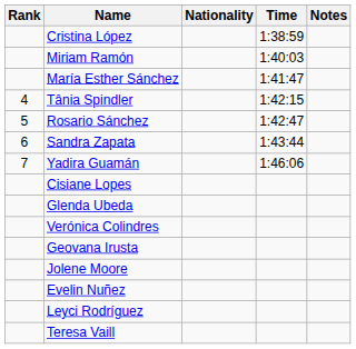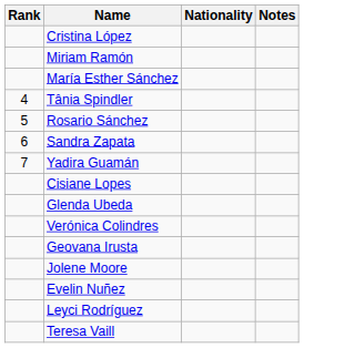 <table class="wikitable sortable" style="text-align:center">
 <tr>
 <th>Rank</th>
 <th>Name</th>
 <th>Nationality</th>
-<th>Time</th>
 <th>Notes</th>
 </tr>
 <tr>
 <td></td>
 <td align=left><a href='#'>Cristina López</a></td>
 <td align=left></td>
-<td>1:38:59</td>
 <td></td>
 </tr>
 <tr>
 <td></td>
 <td align=left><a href='#'>Miriam Ramón</a></td>
 <td align=left></td>
-<td>1:40:03</td>
 <td></td>
 </tr>
 <tr>
 <td></td>
 <td align=left><a href='#'>María Esther Sánchez</a></td>
 <td align=left></td>
-<td>1:41:47</td>
 <td></td>
 </tr>
 <tr>
 <td>4</td>
 <td align=left><a href='#'>Tânia Spindler</a></td>
 <td align=left></td>
-<td>1:42:15</td>
 <td></td>
 </tr>
 <tr>
 <td>5</td>
 <td align=left><a href='#'>Rosario Sánchez</a></td>
 <td align=left></td>
-<td>1:42:47</td>
 <td></td>
 </tr>
 <tr>
 <td>6</td>
 <td align=left><a href='#'>Sandra Zapata</a></td>
 <td align=left></td>
-<td>1:43:44</td>
 <td></td>
 </tr>
 <tr>
 <td>7</td>
 <td align=left><a href='#'>Yadira Guamán</a></td>
 <td align=left></td>
-<td>1:46:06</td>
 <td></td>
 </tr>
 <tr>
 <td></td>
 <td align=left><a href='#'>Cisiane Lopes</a></td>
 <td align=left></td>
 <td></td>
-<td></td>
 </tr>
 <tr>
 <td></td>
 <td align=left><a href='#'>Glenda Ubeda</a></td>
 <td align=left></td>
-<td></td>
 <td></td>
 </tr>
 <tr>
 <td></td>
 <td align=left><a href='#'>Verónica Colindres</a></td>
 <td align=left></td>
 <td></td>
-<td></td>
 </tr>
 <tr>
 <td></td>
 <td align=left><a href='#'>Geovana Irusta</a></td>
 <td align=left></td>
-<td></td>
 <td></td>
 </tr>
 <tr>
 <td></td>
 <td align=left><a href='#'>Jolene Moore</a></td>
 <td align=left></td>
 <td></td>
-<td></td>
 </tr>
 <tr>
 <td></td>
 <td align=left><a href='#'>Evelin Nuñez</a></td>
 <td align=left></td>
-<td></td>
 <td></td>
 </tr>
 <tr>
 <td></td>
 <td align=left><a href='#'>Leyci Rodríguez</a></td>
 <td align=left></td>
 <td></td>
-<td></td>
 </tr>
 <tr>
 <td></td>
 <td align=left><a href='#'>Teresa Vaill</a></td>
 <td align=left></td>
 <td></td>
-<td></td>
 </tr>
 </table>
